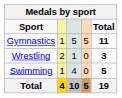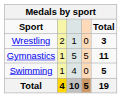 <table class="wikitable" style="font-size:95%; float: right;">
 <tr style="background:#efefef;">
 <th colspan=5>Medals by sport</th>
 </tr>
 <tr align=center>
 <td><strong>Sport</strong></td>
 <td bgcolor=#f7f6a8></td>
 <td bgcolor=#dce5e5></td>
 <td bgcolor=#ffdab9></td>
 <td><strong>Total</strong></td>
 </tr>
 <tr align=center>
+<td><a href='#'>Wrestling</a></td>
+<td style="background:#F7F6A8;">2</td>
+<td style="background:#DCE5E5;">1</td>
+<td style="background:#FFDAB9;">0</td>
+<td><strong>3</strong></td>
+</tr>
+<tr align=center>
 <td><a href='#'>Gymnastics</a></td>
 <td style="background:#F7F6A8;">1</td>
 <td style="background:#DCE5E5;">5</td>
 <td style="background:#FFDAB9;">5</td>
 <td><strong>11</strong></td>
-</tr>
-<tr align=center>
-<td><a href='#'>Wrestling</a></td>
-<td style="background:#F7F6A8;">2</td>
-<td style="background:#DCE5E5;">1</td>
-<td style="background:#FFDAB9;">0</td>
-<td><strong>3</strong></td>
 </tr>
 <tr align=center>
 <td><a href='#'>Swimming</a></td>
 <td style="background:#F7F6A8;">1</td>
 <td style="background:#DCE5E5;">4</td>
 <td style="background:#FFDAB9;">0</td>
 <td><strong>5</strong></td>
 </tr>
 <tr align=center>
 <th>Total</th>
 <th style="background:gold;">4</th>
 <th style="background:silver;">10</th>
 <th style="background:#c96;">5</th>
 <th>19</th>
 </tr>
 </table>
